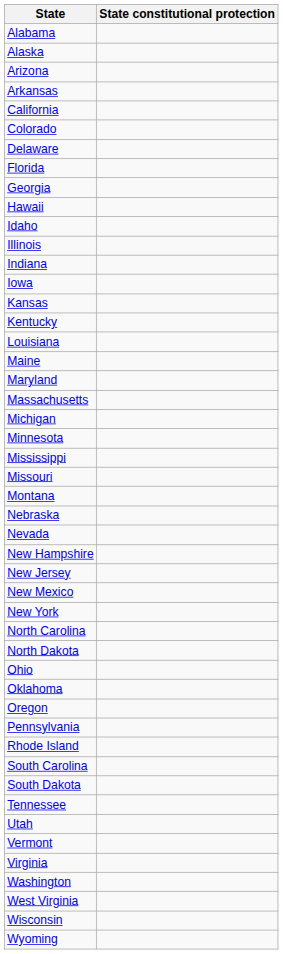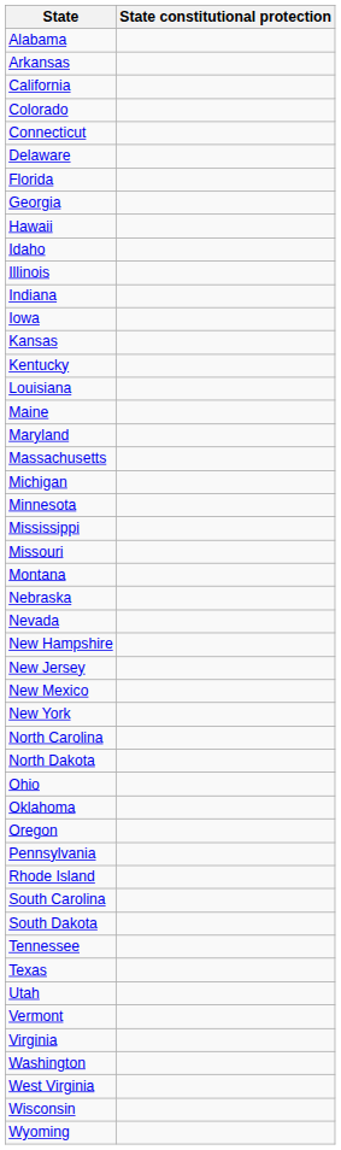 <table class="wikitable sortable mw-datable" style="vertical-align: top;">
 <tr>
 <th scope="col">State</th>
 <th scope="col">State constitutional protection</th>
 </tr>
 <tr>
 <td><a href='#'>Alabama</a></td>
-<td> </td>
-</tr>
-<tr>
-<td><a href='#'>Alaska</a></td>
-<td> </td>
-</tr>
-<tr>
-<td><a href='#'>Arizona</a></td>
 <td> </td>
 </tr>
 <tr>
 <td><a href='#'>Arkansas</a></td>
 <td> </td>
 </tr>
 <tr>
 <td><a href='#'>California</a></td>
 <td> </td>
 </tr>
 <tr>
 <td><a href='#'>Colorado</a></td>
+<td> </td>
+</tr>
+<tr>
+<td><a href='#'>Connecticut</a></td>
 <td> </td>
 </tr>
 <tr>
 <td><a href='#'>Delaware</a></td>
 <td> </td>
 </tr>
 <tr>
 <td><a href='#'>Florida</a></td>
 <td> </td>
 </tr>
 <tr>
 <td><a href='#'>Georgia</a></td>
 <td> </td>
 </tr>
 <tr>
 <td><a href='#'>Hawaii</a></td>
 <td> </td>
 </tr>
 <tr>
 <td><a href='#'>Idaho</a></td>
 <td> </td>
 </tr>
 <tr>
 <td><a href='#'>Illinois</a></td>
 <td> </td>
 </tr>
 <tr>
 <td><a href='#'>Indiana</a></td>
 <td> </td>
 </tr>
 <tr>
 <td><a href='#'>Iowa</a></td>
 <td> </td>
 </tr>
 <tr>
 <td><a href='#'>Kansas</a></td>
 <td> </td>
 </tr>
 <tr>
 <td><a href='#'>Kentucky</a></td>
 <td> </td>
 </tr>
 <tr>
 <td><a href='#'>Louisiana</a></td>
 <td> </td>
 </tr>
 <tr>
 <td><a href='#'>Maine</a></td>
 <td> </td>
 </tr>
 <tr>
 <td><a href='#'>Maryland</a></td>
 <td> </td>
 </tr>
 <tr>
 <td><a href='#'>Massachusetts</a></td>
 <td> </td>
 </tr>
 <tr>
 <td><a href='#'>Michigan</a></td>
 <td> </td>
 </tr>
 <tr>
 <td><a href='#'>Minnesota</a></td>
 <td> </td>
 </tr>
 <tr>
 <td><a href='#'>Mississippi</a></td>
 <td> </td>
 </tr>
 <tr>
 <td><a href='#'>Missouri</a></td>
 <td> </td>
 </tr>
 <tr>
 <td><a href='#'>Montana</a></td>
 <td> </td>
 </tr>
 <tr>
 <td><a href='#'>Nebraska</a></td>
 <td> </td>
 </tr>
 <tr>
 <td><a href='#'>Nevada</a></td>
 <td> </td>
 </tr>
 <tr>
 <td><a href='#'>New Hampshire</a></td>
 <td> </td>
 </tr>
 <tr>
 <td><a href='#'>New Jersey</a></td>
 <td> </td>
 </tr>
 <tr>
 <td><a href='#'>New Mexico</a></td>
 <td> </td>
 </tr>
 <tr>
 <td><a href='#'>New York</a></td>
 <td> </td>
 </tr>
 <tr>
 <td><a href='#'>North Carolina</a></td>
 <td> </td>
 </tr>
 <tr>
 <td><a href='#'>North Dakota</a></td>
 <td> </td>
 </tr>
 <tr>
 <td><a href='#'>Ohio</a></td>
 <td></td>
 </tr>
 <tr>
 <td><a href='#'>Oklahoma</a></td>
 <td> </td>
 </tr>
 <tr>
 <td><a href='#'>Oregon</a></td>
 <td> </td>
 </tr>
 <tr>
 <td><a href='#'>Pennsylvania</a></td>
 <td> </td>
 </tr>
 <tr>
 <td><a href='#'>Rhode Island</a></td>
 <td> </td>
 </tr>
 <tr>
 <td><a href='#'>South Carolina</a></td>
 <td> </td>
 </tr>
 <tr>
 <td><a href='#'>South Dakota</a></td>
 <td> </td>
 </tr>
 <tr>
 <td><a href='#'>Tennessee</a></td>
 <td> </td>
 </tr>
 <tr>
+<td><a href='#'>Texas</a></td>
+<td> </td>
+</tr>
+<tr>
 <td><a href='#'>Utah</a></td>
 <td> </td>
 </tr>
 <tr>
 <td><a href='#'>Vermont</a></td>
 <td> </td>
 </tr>
 <tr>
 <td><a href='#'>Virginia</a></td>
 <td> </td>
 </tr>
 <tr>
 <td><a href='#'>Washington</a></td>
 <td> </td>
 </tr>
 <tr>
 <td><a href='#'>West Virginia</a></td>
 <td> </td>
 </tr>
 <tr>
 <td><a href='#'>Wisconsin</a></td>
 <td> </td>
 </tr>
 <tr>
 <td><a href='#'>Wyoming</a></td>
 <td> </td>
 </tr>
 </table>
